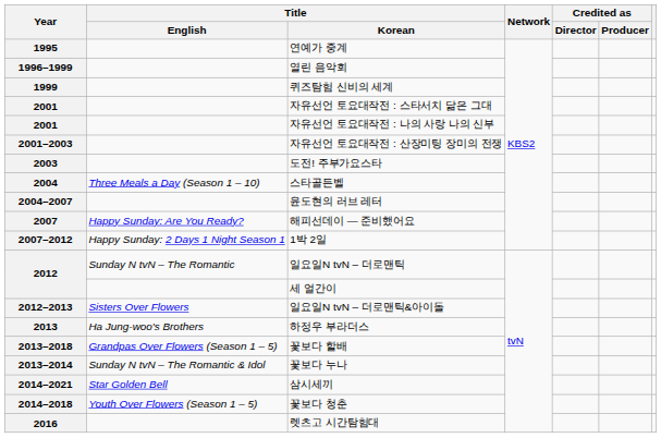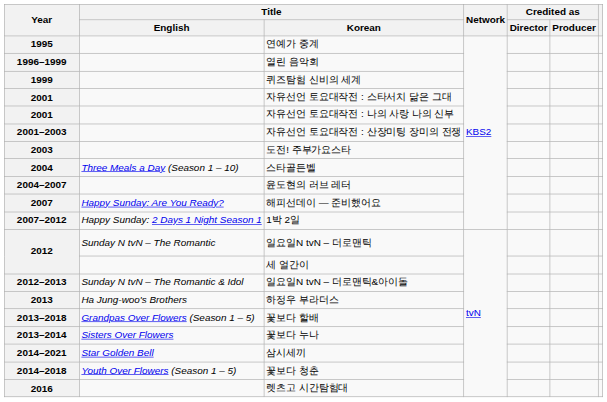 <table class="wikitable sortable plainrowheaders">
 <tr>
 <th rowspan="2" width="12.5%">Year</th>
 <th colspan="2">Title</th>
 <th rowspan="2">Network</th>
 <th colspan="2">Credited as</th>
 <th scope="col" class="unsortable" rowspan="2"></th>
 </tr>
 <tr>
 <th>English</th>
 <th>Korean</th>
 <th>Director</th>
 <th>Producer</th>
 </tr>
 <tr>
 <th scope="row">1995</th>
 <td><em></em></td>
 <td>연예가 중계</td>
 <td rowspan="11"><a href='#'>KBS2</a></td>
 <td></td>
 <td></td>
 <td></td>
 </tr>
 <tr>
 <th scope="row">1996–1999</th>
 <td><em></em></td>
 <td>열린 음악회</td>
 <td></td>
 <td></td>
 <td></td>
 </tr>
 <tr>
 <th scope="row">1999</th>
 <td><em></em></td>
 <td>퀴즈탐험 신비의 세계</td>
 <td></td>
 <td></td>
 <td></td>
 </tr>
 <tr>
 <th scope="row">2001</th>
 <td><em></em></td>
 <td>자유선언 토요대작전 : 스타서치 닮은 그대</td>
 <td></td>
 <td></td>
 <td></td>
 </tr>
 <tr>
 <th scope="row">2001</th>
 <td><em></em></td>
 <td>자유선언 토요대작전 : 나의 사랑 나의 신부</td>
 <td></td>
 <td></td>
 <td></td>
 </tr>
 <tr>
 <th scope="row">2001–2003</th>
 <td><em></em></td>
 <td>자유선언 토요대작전 : 산장미팅 장미의 전쟁</td>
 <td></td>
 <td></td>
 <td></td>
 </tr>
 <tr>
 <th scope="row">2003</th>
 <td><em></em></td>
 <td>도전! 주부가요스타</td>
 <td></td>
 <td></td>
 <td></td>
 </tr>
 <tr>
 <th scope="row">2004</th>
 <td><em><a href='#'>Three Meals a Day</a> (Season 1 – 10)</em></td>
 <td>스타골든벨</td>
 <td></td>
 <td></td>
 <td></td>
 </tr>
 <tr>
 <th scope="row">2004–2007</th>
 <td><em></em></td>
 <td>윤도현의 러브 레터</td>
 <td></td>
 <td></td>
 <td></td>
 </tr>
 <tr>
 <th scope="row">2007</th>
 <td><em><a href='#'>Happy Sunday: Are You Ready?</a></em></td>
 <td>해피선데이 — 준비했어요</td>
 <td></td>
 <td></td>
 <td></td>
 </tr>
 <tr>
 <th scope="row">2007–2012</th>
 <td><em>Happy Sunday: <a href='#'>2 Days 1 Night Season 1</a></em></td>
 <td>1박 2일</td>
 <td></td>
 <td></td>
 <td></td>
 </tr>
 <tr>
 <th scope="row" rowspan="2">2012</th>
 <td><em>Sunday N tvN – The Romantic</em></td>
 <td>일요일N tvN – 더로맨틱</td>
 <td rowspan="11"><a href='#'>tvN</a></td>
 <td></td>
 <td></td>
 <td><br><br></td>
 </tr>
 <tr>
 <td><em></em></td>
 <td>세 얼간이</td>
 <td></td>
 <td></td>
 <td></td>
 </tr>
 <tr>
 <th scope="row">2012–2013</th>
-<td><em><a href='#'>Sisters Over Flowers</a></em></td>
+<td><em>Sunday N tvN – The Romantic & Idol</em></td>
 <td>일요일N tvN – 더로맨틱&아이돌</td>
 <td></td>
 <td></td>
 <td></td>
 </tr>
 <tr>
 <th scope="row">2013</th>
 <td><em>Ha Jung-woo's Brothers</em></td>
 <td>하정우 부라더스</td>
 <td></td>
 <td></td>
 <td></td>
 </tr>
 <tr>
 <th scope="row">2013–2018</th>
 <td><em><a href='#'>Grandpas Over Flowers</a> (Season 1 – 5)</em></td>
 <td>꽃보다 할배</td>
 <td></td>
 <td></td>
 <td></td>
 </tr>
 <tr>
 <th scope="row">2013–2014</th>
-<td><em>Sunday N tvN – The Romantic & Idol</em></td>
+<td><em><a href='#'>Sisters Over Flowers</a></em></td>
 <td>꽃보다 누나</td>
 <td></td>
 <td></td>
 <td><br></td>
 </tr>
 <tr>
 <th scope="row">2014–2021</th>
 <td><em><a href='#'>Star Golden Bell</a></em></td>
 <td>삼시세끼</td>
 <td></td>
 <td></td>
 <td></td>
 </tr>
 <tr>
 <th scope="row">2014–2018</th>
 <td><em><a href='#'>Youth Over Flowers</a> (Season 1 – 5)</em></td>
 <td>꽃보다 청춘</td>
 <td></td>
 <td></td>
 <td></td>
 </tr>
 <tr>
 <th scope="row">2016</th>
 <td><em></em></td>
 <td>렛츠고 시간탐험대</td>
 <td></td>
 <td></td>
 <td></td>
 </tr>
 </table>
